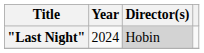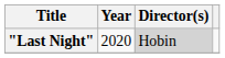 <table class="wikitable plainrowheaders">
 <tr>
 <th scope="col">Title</th>
 <th scope="col">Year</th>
 <th scope="col">Director(s)</th>
 <th scope="col"></th>
 </tr>
 <tr>
 <th scope="row">"Last Night"</th>
-<td>2024</td>
+<td>2020</td>
 <td style="background: lightgrey;">Hobin</td>
 <td style="text-align:center"></td>
 </tr>
 <tr>
 </tr>
 </table>
